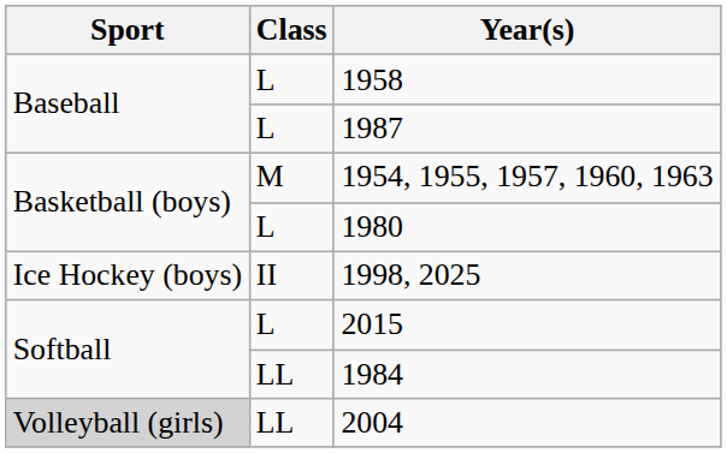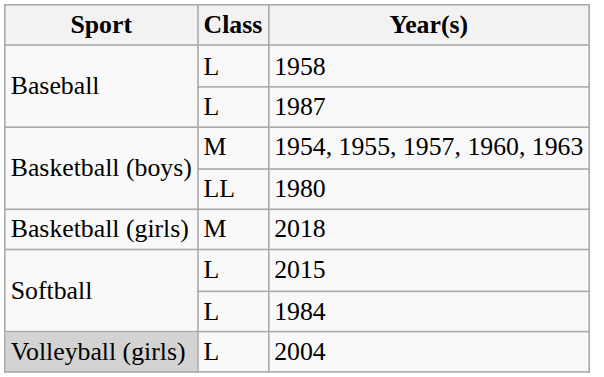 <table class="wikitable">
 <tr>
 <th>Sport</th>
 <th>Class</th>
 <th>Year(s)</th>
 </tr>
 <tr>
 <td rowspan=2>Baseball</td>
 <td>L</td>
 <td>1958</td>
 </tr>
 <tr>
 <td>L</td>
 <td>1987</td>
 </tr>
 <tr>
 <td rowspan=2>Basketball (boys)</td>
 <td>M</td>
 <td>1954, 1955, 1957, 1960, 1963</td>
 </tr>
 <tr>
-<td>L</td>
+<td>LL</td>
 <td>1980</td>
 </tr>
 <tr>
-<td>Ice Hockey (boys)</td>
-<td>II</td>
-<td>1998, 2025</td>
+<td>Basketball (girls)</td>
+<td>M</td>
+<td>2018</td>
 </tr>
 <tr>
 <td rowspan=2>Softball</td>
 <td>L</td>
 <td>2015</td>
 </tr>
 <tr>
-<td>LL</td>
+<td>L</td>
 <td>1984</td>
 </tr>
 <tr>
 <td style="background: lightgrey;">Volleyball (girls)</td>
-<td>LL</td>
+<td>L</td>
 <td>2004</td>
 </tr>
 </table>
